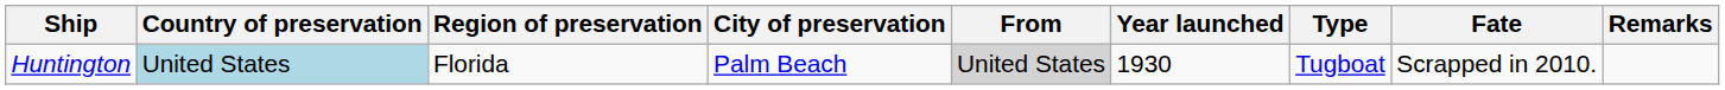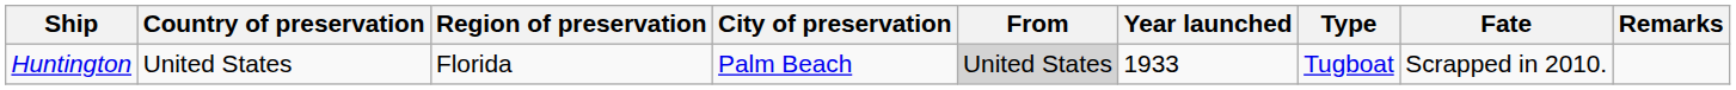 <table class="wikitable sortable">
 <tr>
 <th>Ship</th>
 <th>Country of preservation</th>
 <th>Region of preservation</th>
 <th>City of preservation</th>
 <th>From</th>
 <th>Year launched</th>
 <th>Type</th>
 <th>Fate</th>
 <th>Remarks</th>
 </tr>
 <tr>
 <td><a href='#'><em>Huntington</em></a></td>
-<td style="background: lightblue;">United States</td>
+<td>United States</td>
 <td>Florida</td>
 <td><a href='#'>Palm Beach</a></td>
 <td style="background: lightgrey;"> United States</td>
-<td>1930</td>
+<td>1933</td>
 <td><a href='#'>Tugboat</a></td>
 <td>Scrapped in 2010.</td>
 <td></td>
 </tr>
 </table>
